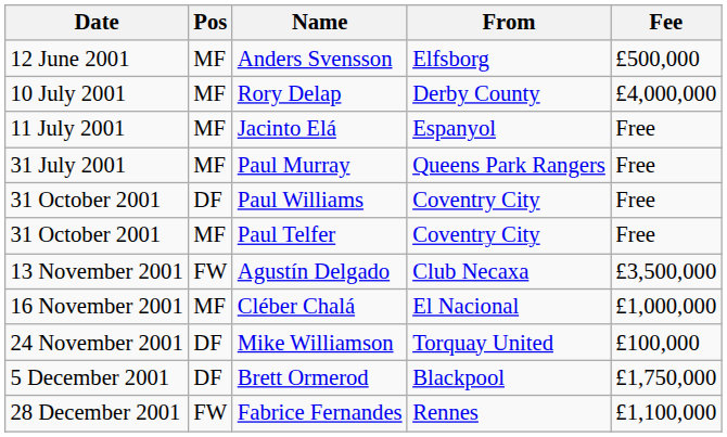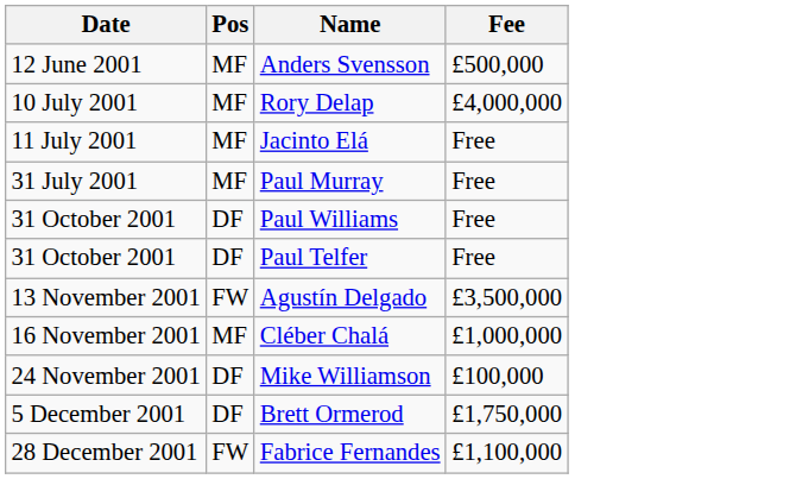 <table class="wikitable">
 <tr>
 <th>Date</th>
 <th>Pos</th>
 <th>Name</th>
-<th>From</th>
 <th>Fee</th>
 </tr>
 <tr>
 <td>12 June 2001</td>
 <td>MF</td>
 <td> <a href='#'>Anders Svensson</a></td>
-<td><a href='#'>Elfsborg</a></td>
 <td>£500,000</td>
 </tr>
 <tr>
 <td>10 July 2001</td>
 <td>MF</td>
 <td> <a href='#'>Rory Delap</a></td>
-<td><a href='#'>Derby County</a></td>
 <td>£4,000,000</td>
 </tr>
 <tr>
 <td>11 July 2001</td>
 <td>MF</td>
 <td> <a href='#'>Jacinto Elá</a></td>
-<td><a href='#'>Espanyol</a></td>
 <td>Free</td>
 </tr>
 <tr>
 <td>31 July 2001</td>
 <td>MF</td>
 <td> <a href='#'>Paul Murray</a></td>
-<td><a href='#'>Queens Park Rangers</a></td>
 <td>Free</td>
 </tr>
 <tr>
 <td>31 October 2001</td>
 <td>DF</td>
 <td> <a href='#'>Paul Williams</a></td>
-<td><a href='#'>Coventry City</a></td>
 <td>Free</td>
 </tr>
 <tr>
 <td>31 October 2001</td>
-<td>MF</td>
+<td>DF</td>
 <td> <a href='#'>Paul Telfer</a></td>
-<td><a href='#'>Coventry City</a></td>
 <td>Free</td>
 </tr>
 <tr>
 <td>13 November 2001</td>
 <td>FW</td>
 <td> <a href='#'>Agustín Delgado</a></td>
-<td><a href='#'>Club Necaxa</a></td>
 <td>£3,500,000</td>
 </tr>
 <tr>
 <td>16 November 2001</td>
 <td>MF</td>
 <td> <a href='#'>Cléber Chalá</a></td>
-<td><a href='#'>El Nacional</a></td>
 <td>£1,000,000</td>
 </tr>
 <tr>
 <td>24 November 2001</td>
 <td>DF</td>
 <td> <a href='#'>Mike Williamson</a></td>
-<td><a href='#'>Torquay United</a></td>
 <td>£100,000</td>
 </tr>
 <tr>
 <td>5 December 2001</td>
 <td>DF</td>
 <td> <a href='#'>Brett Ormerod</a></td>
-<td><a href='#'>Blackpool</a></td>
 <td>£1,750,000</td>
 </tr>
 <tr>
 <td>28 December 2001</td>
 <td>FW</td>
 <td> <a href='#'>Fabrice Fernandes</a></td>
-<td><a href='#'>Rennes</a></td>
 <td>£1,100,000</td>
 </tr>
 </table>
